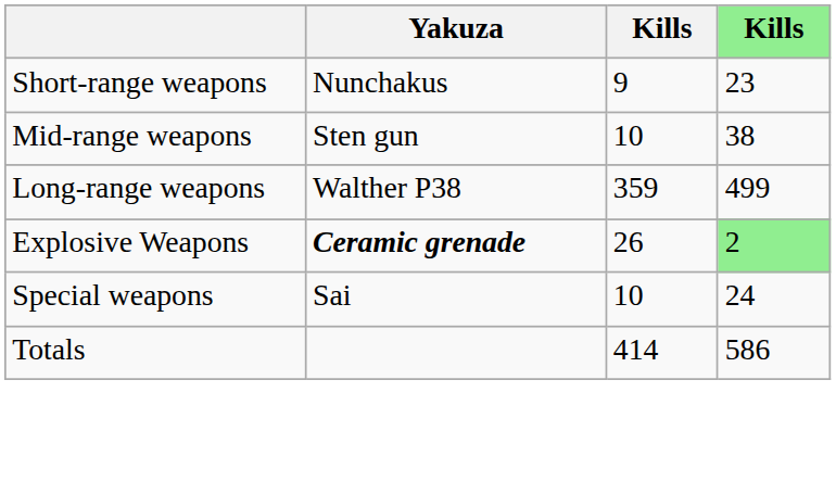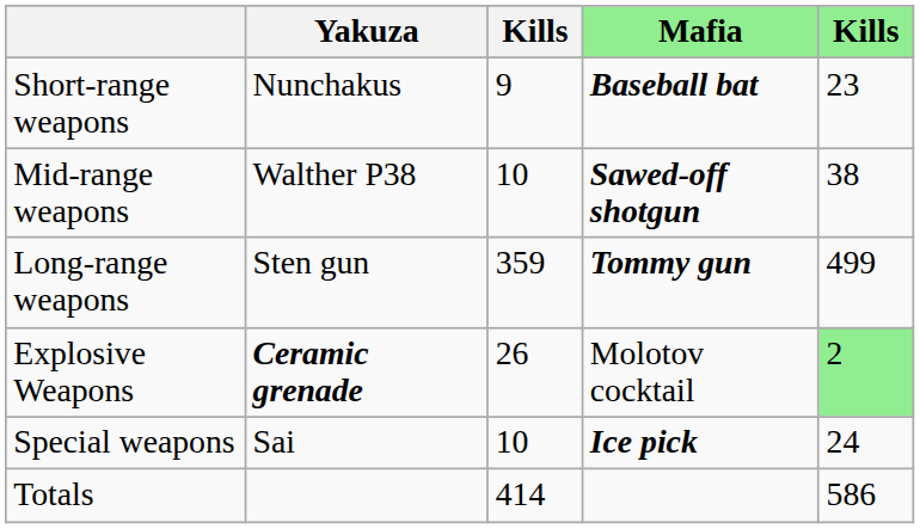 <table class="wikitable" style="text-align:left; width:440px; height:200px">
 <tr valign="top">
 <th style="width:120px;"></th>
 <th style="width:120px;">Yakuza</th>
 <th style="width:40px;">Kills</th>
+<th style="width:120px; background:lightgreen;">Mafia</th>
 <th style="width:40px; background:lightgreen;">Kills</th>
 </tr>
 <tr valign="top">
 <td>Short-range weapons</td>
 <td>Nunchakus</td>
 <td>9</td>
+<td><strong><em>Baseball bat</em></strong></td>
 <td>23</td>
 </tr>
 <tr valign="top">
 <td>Mid-range weapons</td>
-<td>Sten gun</td>
+<td>Walther P38</td>
 <td>10</td>
+<td><strong><em>Sawed-off shotgun</em></strong></td>
 <td>38</td>
 </tr>
 <tr valign="top">
 <td>Long-range weapons</td>
-<td>Walther P38</td>
+<td>Sten gun</td>
 <td>359</td>
+<td><strong><em>Tommy gun</em></strong></td>
 <td>499</td>
 </tr>
 <tr valign="top">
 <td>Explosive Weapons</td>
 <td><strong><em>Ceramic grenade</em></strong></td>
 <td>26</td>
+<td>Molotov cocktail</td>
 <td style="background: lightgreen;">2</td>
 </tr>
 <tr valign="top">
 <td>Special weapons</td>
 <td>Sai</td>
 <td>10</td>
+<td><strong><em>Ice pick</em></strong></td>
 <td>24</td>
 </tr>
 <tr valign="top">
 <td>Totals</td>
 <td></td>
 <td>414</td>
+<td></td>
 <td>586</td>
 </tr>
 </table>
